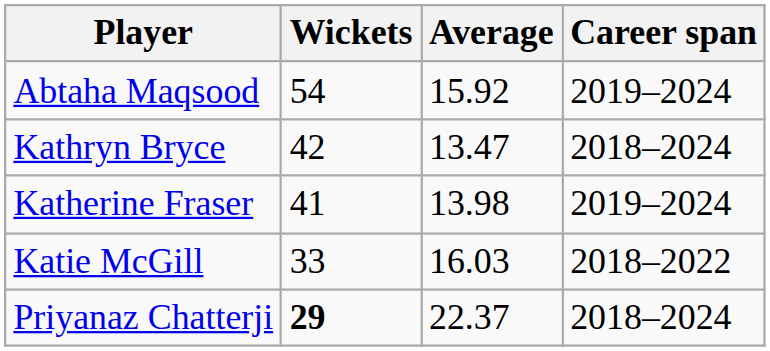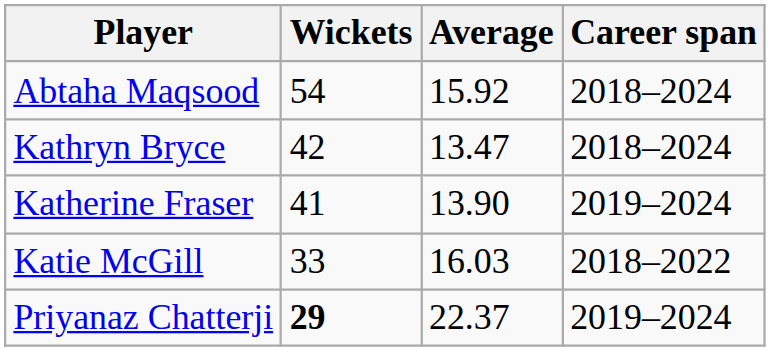 <table class="wikitable">
 <tr>
 <th>Player</th>
 <th>Wickets</th>
 <th>Average</th>
 <th>Career span</th>
 </tr>
 <tr>
 <td><a href='#'>Abtaha Maqsood</a></td>
 <td>54</td>
 <td>15.92</td>
-<td>2019–2024</td>
+<td>2018–2024</td>
 </tr>
 <tr>
 <td><a href='#'>Kathryn Bryce</a></td>
 <td>42</td>
 <td>13.47</td>
 <td>2018–2024</td>
 </tr>
 <tr>
 <td><a href='#'>Katherine Fraser</a></td>
 <td>41</td>
-<td>13.98</td>
+<td>13.90</td>
 <td>2019–2024</td>
 </tr>
 <tr>
 <td><a href='#'>Katie McGill</a></td>
 <td>33</td>
 <td>16.03</td>
 <td>2018–2022</td>
 </tr>
 <tr>
 <td><a href='#'>Priyanaz Chatterji</a></td>
 <td><strong>29</strong></td>
 <td>22.37</td>
-<td>2018–2024</td>
+<td>2019–2024</td>
 </tr>
 </table>
